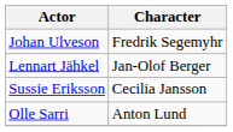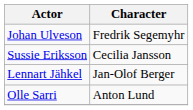 <table class="wikitable sortable">
 <tr>
 <th>Actor</th>
 <th>Character</th>
 </tr>
 <tr>
 <td><a href='#'>Johan Ulveson</a></td>
 <td>Fredrik Segemyhr</td>
 </tr>
 <tr>
+<td><a href='#'>Sussie Eriksson</a></td>
+<td>Cecilia Jansson</td>
+</tr>
+<tr>
 <td><a href='#'>Lennart Jähkel</a></td>
 <td>Jan-Olof Berger</td>
-</tr>
-<tr>
-<td><a href='#'>Sussie Eriksson</a></td>
-<td>Cecilia Jansson</td>
 </tr>
 <tr>
 <td><a href='#'>Olle Sarri</a></td>
 <td>Anton Lund</td>
 </tr>
 <tr>
 </tr>
 </table>
